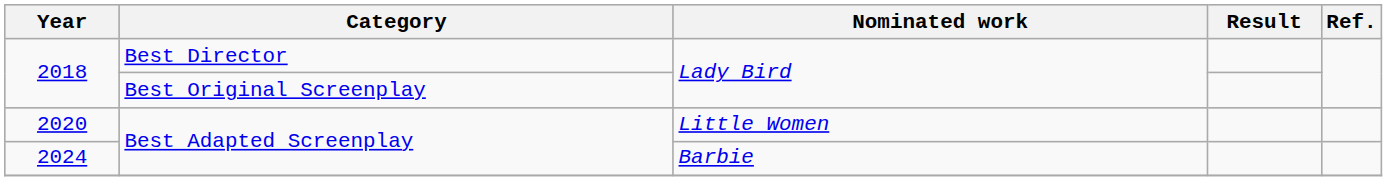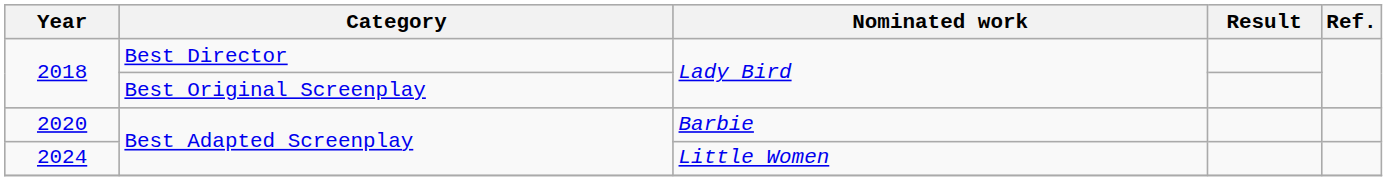 <table class=wikitable>
 <tr>
 <th scope="col" style="width:5em;">Year</th>
 <th scope="col" style="width:26em;">Category</th>
 <th scope="col" style="width:25em;">Nominated work</th>
 <th scope="col" style="width:5em;">Result</th>
 <th>Ref.</th>
 </tr>
 <tr>
 <td style="text-align:center;", rowspan="2"><a href='#'>2018</a></td>
 <td><a href='#'>Best Director</a></td>
 <td rowspan="2"><em><a href='#'>Lady Bird</a></em></td>
 <td></td>
 <td style="text-align:center;" rowspan="2"></td>
 </tr>
 <tr>
 <td><a href='#'>Best Original Screenplay</a></td>
 <td></td>
 </tr>
 <tr>
 <td style="text-align:center;"><a href='#'>2020</a></td>
 <td rowspan="2"><a href='#'>Best Adapted Screenplay</a></td>
-<td><em><a href='#'>Little Women</a></em></td>
+<td><em><a href='#'>Barbie</a></em></td>
 <td></td>
 <td style="text-align:center;"></td>
 </tr>
 <tr>
 <td style="text-align:center;"><a href='#'>2024</a></td>
-<td><em><a href='#'>Barbie</a></em></td>
+<td><em><a href='#'>Little Women</a></em></td>
 <td></td>
 <td style="text-align:center;"></td>
 </tr>
 <tr>
 </tr>
 </table>
